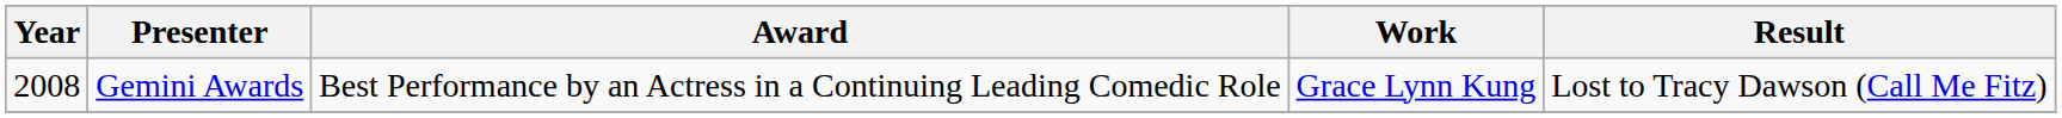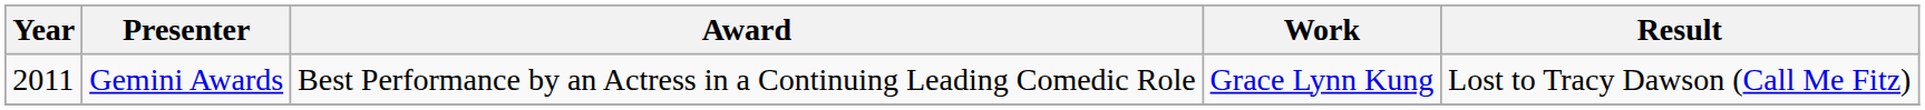 <table class="wikitable">
 <tr>
 <th>Year</th>
 <th>Presenter</th>
 <th>Award</th>
 <th>Work</th>
 <th>Result</th>
 </tr>
 <tr>
-<td>2008</td>
+<td>2011</td>
 <td><a href='#'>Gemini Awards</a></td>
 <td>Best Performance by an Actress in a Continuing Leading Comedic Role</td>
 <td><a href='#'>Grace Lynn Kung</a></td>
 <td><div>Lost to Tracy Dawson (<a href='#'>Call Me Fitz</a>)</div></td>
 </tr>
 <tr>
 </tr>
 </table>
